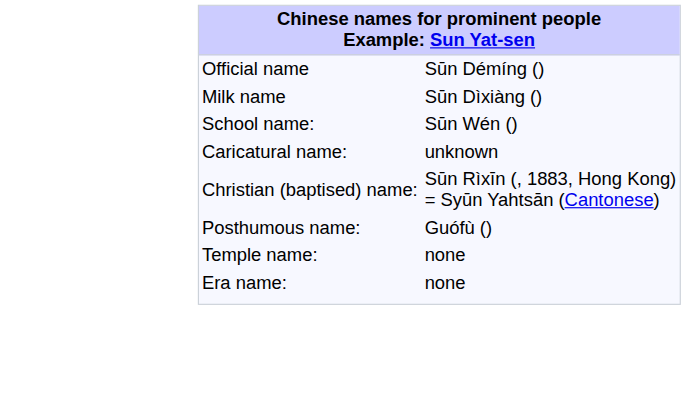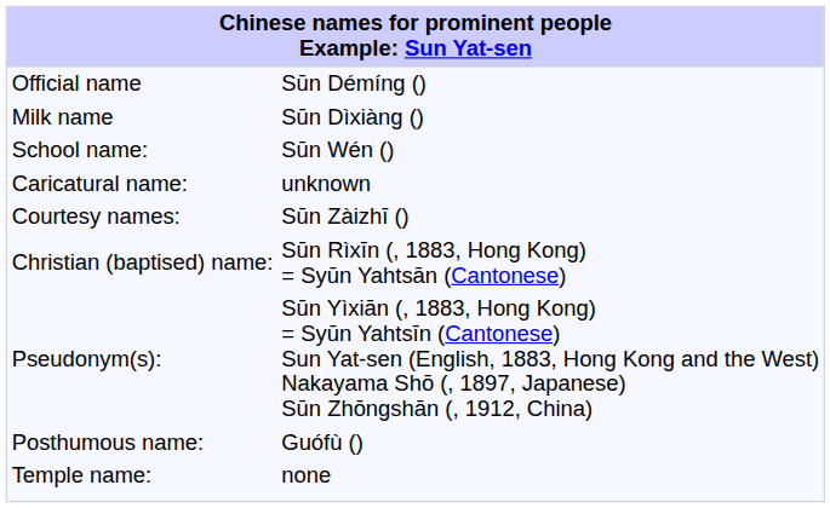 <table style="float:right; border:1px solid #ccd2d9; margin:5px" bgcolor="#f7f8ff" cellspacing="0" cellpadding="3">
 <tr>
 <th style="background:#ccf; border-bottom:1px solid #ccd2d9" colspan=2><strong>Chinese names for prominent people</strong> <br>Example: <a href='#'>Sun Yat-sen</a></th>
 </tr>
 <tr>
 <td>Official name</td>
 <td>Sūn Démíng ()</td>
 </tr>
 <tr>
 <td>Milk name</td>
 <td>Sūn Dìxiàng ()</td>
 </tr>
 <tr>
 <td>School name:</td>
 <td>Sūn Wén ()</td>
 </tr>
 <tr>
 <td>Caricatural name:</td>
 <td valign="top">unknown</td>
 </tr>
 <tr>
+<td>Courtesy names:</td>
+<td>Sūn Zàizhī ()</td>
+</tr>
+<tr>
 <td>Christian (baptised) name:</td>
 <td>Sūn Rìxīn (, 1883, Hong Kong) <br> = Syūn Yahtsān (<a href='#'>Cantonese</a>)</td>
+</tr>
+<tr>
+<td>Pseudonym(s):</td>
+<td>Sūn Yìxiān (, 1883, Hong Kong) <br> = Syūn Yahtsīn (<a href='#'>Cantonese</a>) <br> Sun Yat-sen (English, 1883, Hong Kong and the West) <br>Nakayama Shō (, 1897, Japanese) <br> Sūn Zhōngshān (, 1912, China)</td>
 </tr>
 <tr>
 <td>Posthumous name:</td>
 <td>Guófù ()</td>
 </tr>
 <tr>
 <td>Temple name:</td>
 <td>none</td>
 </tr>
 <tr>
-<td>Era name:</td>
-<td>none</td>
-</tr>
-<tr>
 <td colspan="2"><small></small></td>
 </tr>
 </table>
